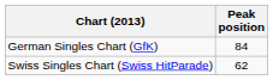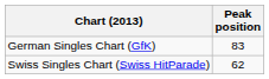 <table class="wikitable">
 <tr>
 <th>Chart (2013)</th>
 <th>Peak<br>position</th>
 </tr>
 <tr>
 <td>German Singles Chart (<a href='#'>GfK</a>)</td>
-<td align="center">84</td>
+<td align="center">83</td>
 </tr>
 <tr>
 <td>Swiss Singles Chart (<a href='#'>Swiss HitParade</a>)</td>
 <td align="center">62</td>
 </tr>
 </table>
